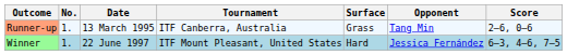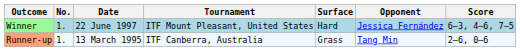 <table class="sortable wikitable" style=font-size:97%>
 <tr>
 <th>Outcome</th>
 <th>No.</th>
 <th>Date</th>
 <th>Tournament</th>
 <th>Surface</th>
 <th>Opponent</th>
 <th>Score</th>
 </tr>
+<tr style="background:lightblue;">
+<td style="background:#98fb98;">Winner</td>
+<td>1.</td>
+<td>22 June 1997</td>
+<td>ITF Mount Pleasant, United States</td>
+<td>Hard</td>
+<td> <a href='#'>Jessica Fernández</a></td>
+<td>6–3, 4–6, 7–5</td>
+</tr>
 <tr style="background:#f0f8ff;">
 <td style="background:#ffa07a;">Runner-up</td>
 <td>1.</td>
 <td>13 March 1995</td>
 <td>ITF Canberra, Australia</td>
 <td>Grass</td>
 <td> <a href='#'>Tang Min</a></td>
 <td>2–6, 0–6</td>
 </tr>
-<tr style="background:lightblue;">
-<td style="background:#98fb98;">Winner</td>
-<td>1.</td>
-<td>22 June 1997</td>
-<td>ITF Mount Pleasant, United States</td>
-<td>Hard</td>
-<td> <a href='#'>Jessica Fernández</a></td>
-<td>6–3, 4–6, 7–5</td>
-</tr>
 </table>
